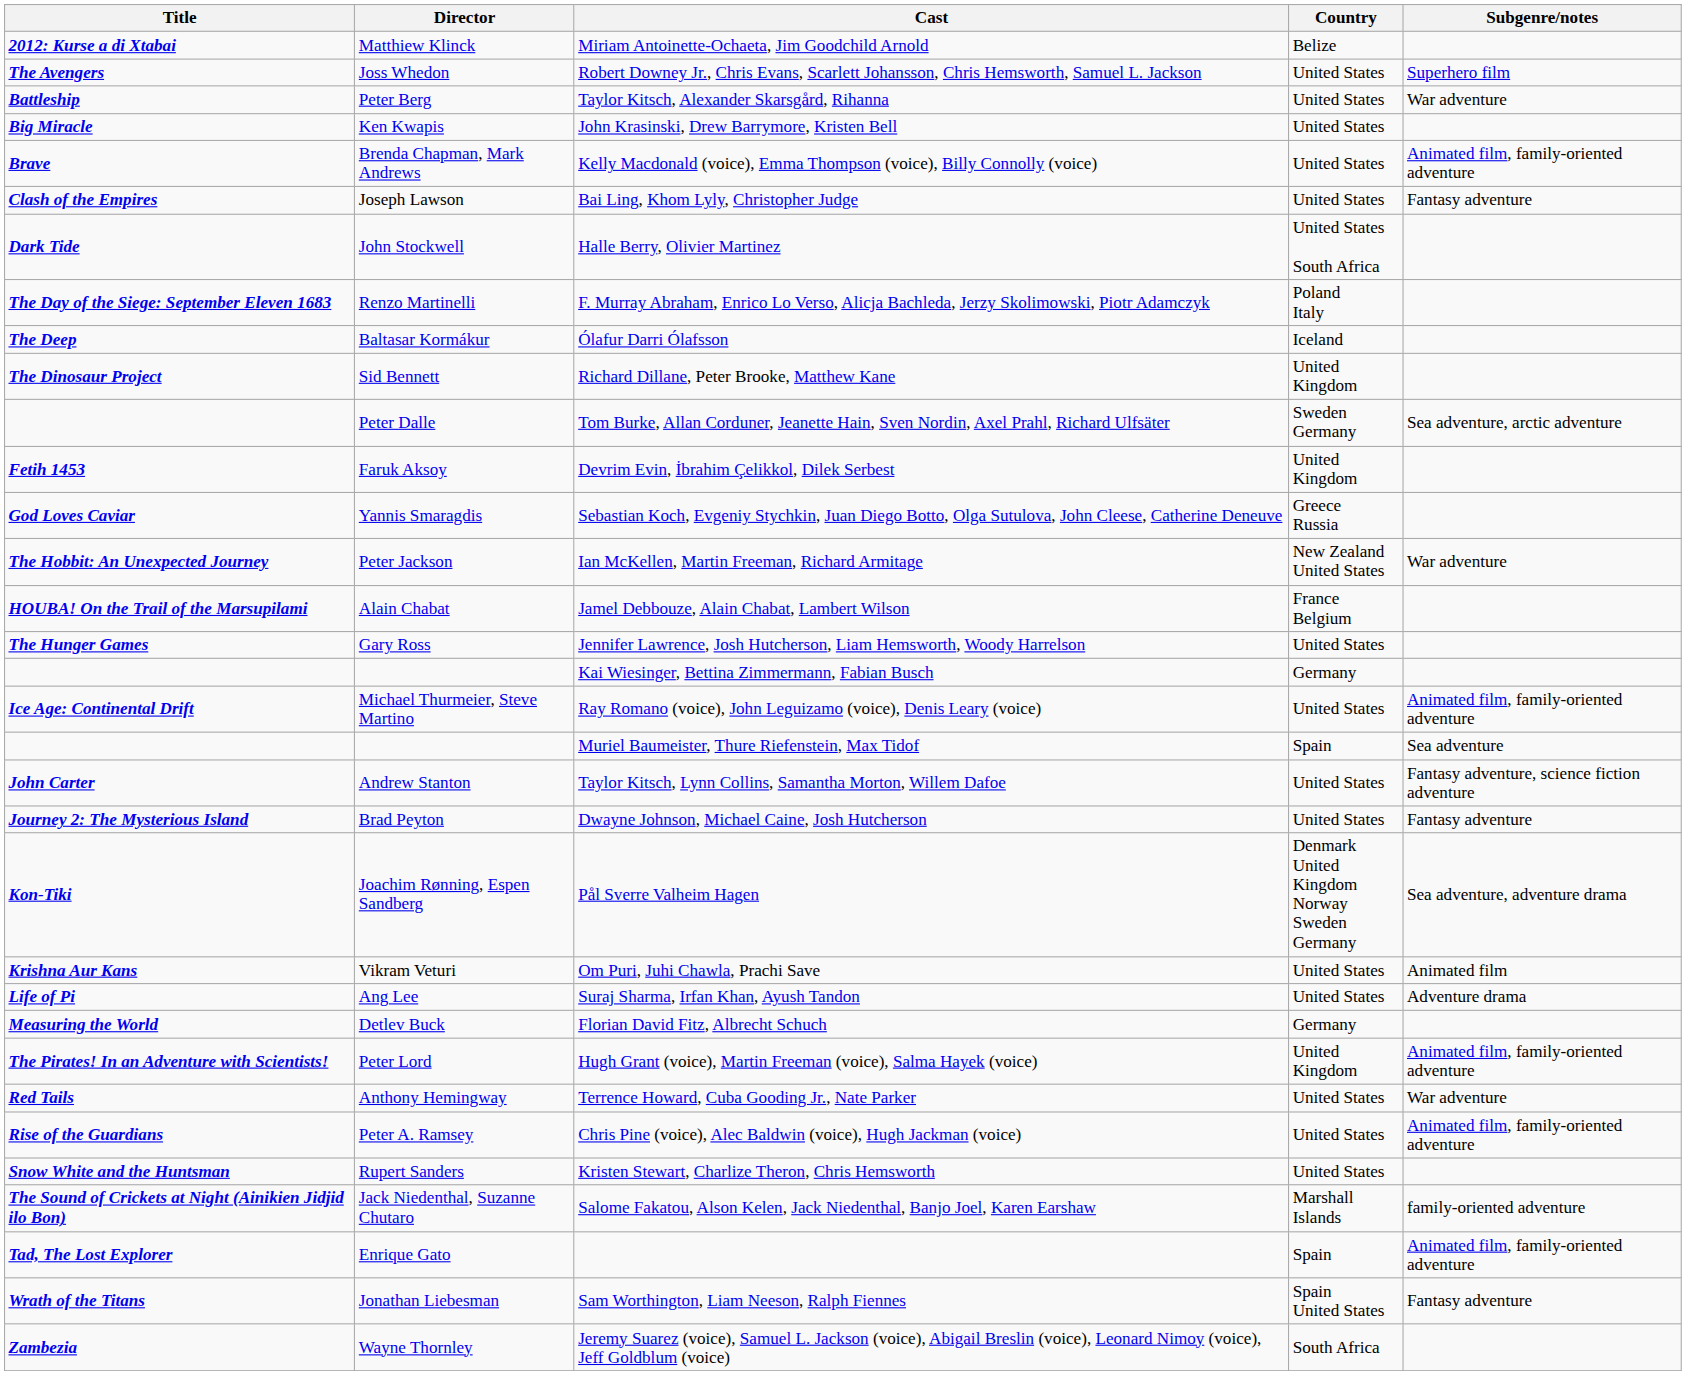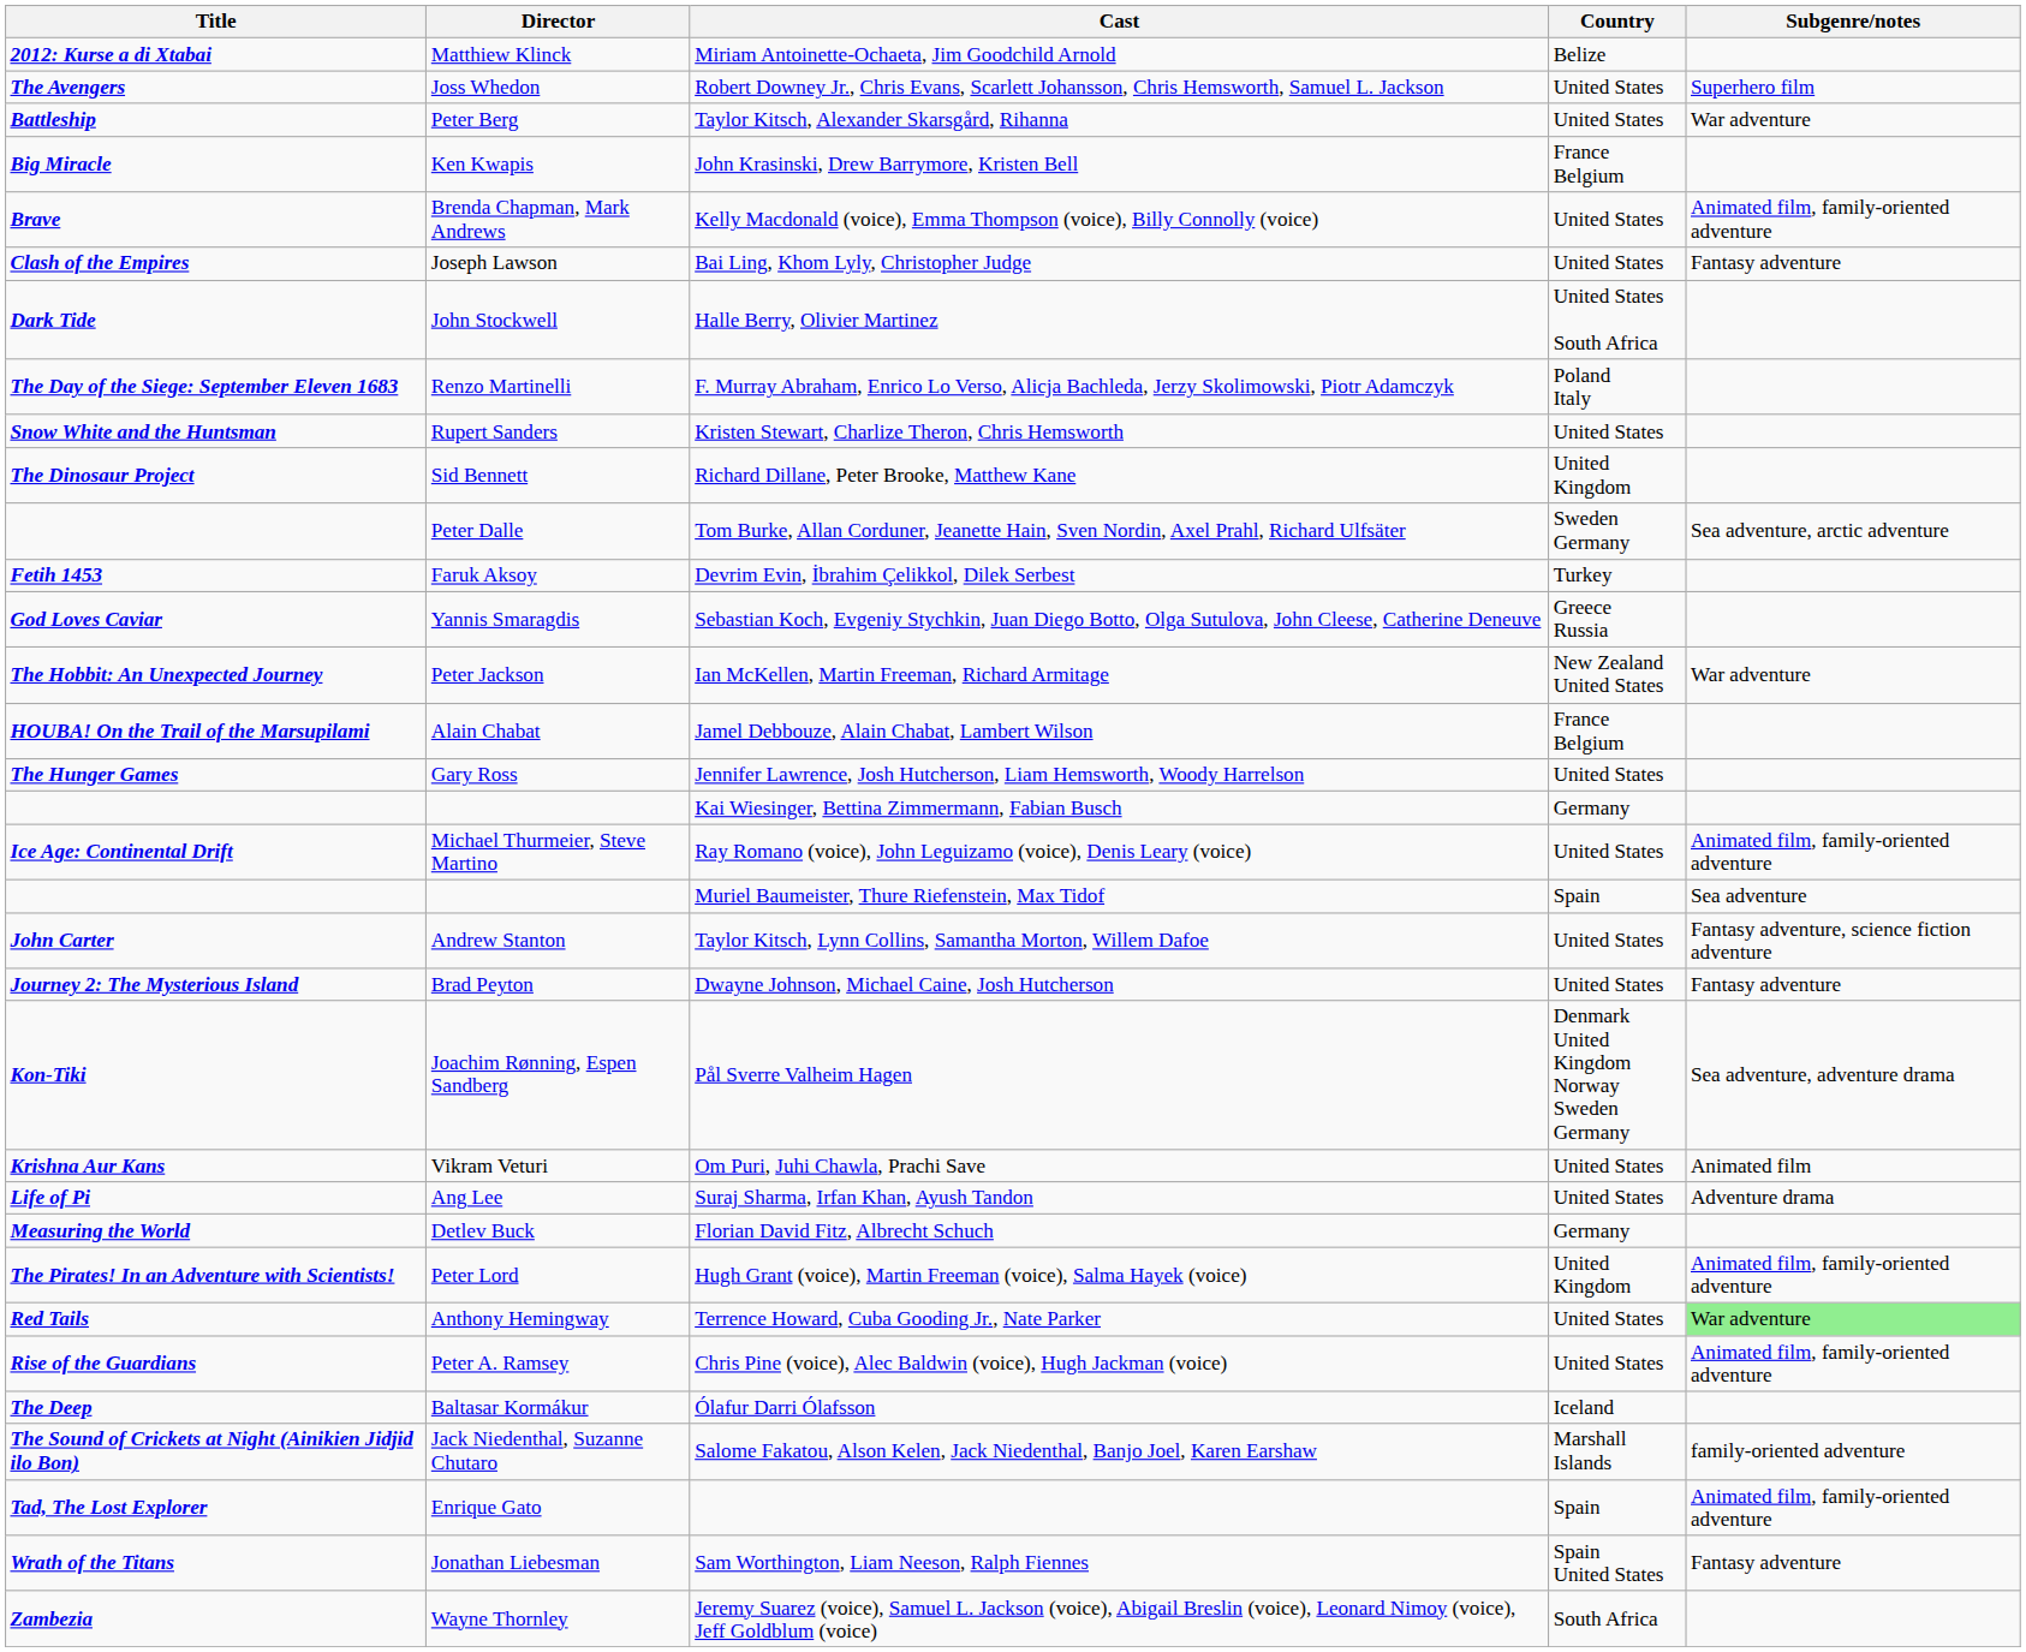 <table class="wikitable">
 <tr>
 <th>Title</th>
 <th>Director</th>
 <th>Cast</th>
 <th>Country</th>
 <th>Subgenre/notes</th>
 </tr>
 <tr>
 <td><strong><em><a href='#'>2012: Kurse a di Xtabai</a></em></strong></td>
 <td><a href='#'>Matthiew Klinck</a></td>
 <td><a href='#'>Miriam Antoinette-Ochaeta</a>, <a href='#'>Jim Goodchild Arnold</a></td>
 <td>Belize</td>
 <td></td>
 </tr>
 <tr>
 <td><strong><em><a href='#'>The Avengers</a></em></strong></td>
 <td><a href='#'>Joss Whedon</a></td>
 <td><a href='#'>Robert Downey Jr.</a>, <a href='#'>Chris Evans</a>, <a href='#'>Scarlett Johansson</a>, <a href='#'>Chris Hemsworth</a>, <a href='#'>Samuel L. Jackson</a></td>
 <td>United States</td>
 <td><a href='#'>Superhero film</a></td>
 </tr>
 <tr>
 <td><strong><em><a href='#'>Battleship</a></em></strong></td>
 <td><a href='#'>Peter Berg</a></td>
 <td><a href='#'>Taylor Kitsch</a>, <a href='#'>Alexander Skarsgård</a>, <a href='#'>Rihanna</a></td>
 <td>United States</td>
 <td>War adventure</td>
 </tr>
 <tr>
 <td><strong><em><a href='#'>Big Miracle</a></em></strong></td>
 <td><a href='#'>Ken Kwapis</a></td>
 <td><a href='#'>John Krasinski</a>, <a href='#'>Drew Barrymore</a>, <a href='#'>Kristen Bell</a></td>
-<td>United States</td>
+<td>France<br>Belgium</td>
 <td></td>
 </tr>
 <tr>
 <td><strong><em><a href='#'>Brave</a></em></strong></td>
 <td><a href='#'>Brenda Chapman</a>, <a href='#'>Mark Andrews</a></td>
 <td><a href='#'>Kelly Macdonald</a> (voice), <a href='#'>Emma Thompson</a> (voice), <a href='#'>Billy Connolly</a> (voice)</td>
 <td>United States</td>
 <td><a href='#'>Animated film</a>, family-oriented adventure</td>
 </tr>
 <tr>
 <td><strong><em><a href='#'>Clash of the Empires</a></em></strong></td>
 <td>Joseph Lawson</td>
 <td><a href='#'>Bai Ling</a>, <a href='#'>Khom Lyly</a>, <a href='#'>Christopher Judge</a></td>
 <td>United States</td>
 <td>Fantasy adventure</td>
 </tr>
 <tr>
 <td><strong><em><a href='#'>Dark Tide</a></em></strong></td>
 <td><a href='#'>John Stockwell</a></td>
 <td><a href='#'>Halle Berry</a>, <a href='#'>Olivier Martinez</a></td>
 <td>United States<br><br>South Africa</td>
 <td></td>
 </tr>
 <tr>
 <td><strong><em><a href='#'>The Day of the Siege: September Eleven 1683</a></em></strong></td>
 <td><a href='#'>Renzo Martinelli</a></td>
 <td><a href='#'>F. Murray Abraham</a>, <a href='#'>Enrico Lo Verso</a>, <a href='#'>Alicja Bachleda</a>, <a href='#'>Jerzy Skolimowski</a>, <a href='#'>Piotr Adamczyk</a></td>
 <td>Poland<br>Italy</td>
 <td></td>
 </tr>
 <tr>
-<td><strong><em><a href='#'>The Deep</a></em></strong></td>
-<td><a href='#'>Baltasar Kormákur</a></td>
-<td><a href='#'>Ólafur Darri Ólafsson</a></td>
-<td>Iceland</td>
+<td><strong><em><a href='#'>Snow White and the Huntsman</a></em></strong></td>
+<td><a href='#'>Rupert Sanders</a></td>
+<td><a href='#'>Kristen Stewart</a>, <a href='#'>Charlize Theron</a>, <a href='#'>Chris Hemsworth</a></td>
+<td>United States</td>
 <td></td>
 </tr>
 <tr>
 <td><strong><em><a href='#'>The Dinosaur Project</a></em></strong></td>
 <td><a href='#'>Sid Bennett</a></td>
 <td><a href='#'>Richard Dillane</a>, Peter Brooke, <a href='#'>Matthew Kane</a></td>
 <td>United Kingdom</td>
 <td></td>
 </tr>
 <tr>
 <td><strong><em></em></strong></td>
 <td><a href='#'>Peter Dalle</a></td>
 <td><a href='#'>Tom Burke</a>, <a href='#'>Allan Corduner</a>, <a href='#'>Jeanette Hain</a>, <a href='#'>Sven Nordin</a>, <a href='#'>Axel Prahl</a>, <a href='#'>Richard Ulfsäter</a></td>
 <td>Sweden<br>Germany</td>
 <td>Sea adventure, arctic adventure</td>
 </tr>
 <tr>
 <td><strong><em><a href='#'>Fetih 1453</a></em></strong></td>
 <td><a href='#'>Faruk Aksoy</a></td>
 <td><a href='#'>Devrim Evin</a>, <a href='#'>İbrahim Çelikkol</a>, <a href='#'>Dilek Serbest</a></td>
-<td>United Kingdom</td>
+<td>Turkey</td>
 <td></td>
 </tr>
 <tr>
 <td><strong><em><a href='#'>God Loves Caviar</a></em></strong></td>
 <td><a href='#'>Yannis Smaragdis</a></td>
 <td><a href='#'>Sebastian Koch</a>, <a href='#'>Evgeniy Stychkin</a>, <a href='#'>Juan Diego Botto</a>, <a href='#'>Olga Sutulova</a>, <a href='#'>John Cleese</a>, <a href='#'>Catherine Deneuve</a></td>
 <td>Greece<br>Russia</td>
 <td></td>
 </tr>
 <tr>
 <td><strong><em><a href='#'>The Hobbit: An Unexpected Journey</a></em></strong></td>
 <td><a href='#'>Peter Jackson</a></td>
 <td><a href='#'>Ian McKellen</a>, <a href='#'>Martin Freeman</a>, <a href='#'>Richard Armitage</a></td>
 <td>New Zealand<br>United States</td>
 <td>War adventure</td>
 </tr>
 <tr>
 <td><strong><em><a href='#'>HOUBA! On the Trail of the Marsupilami</a></em></strong></td>
 <td><a href='#'>Alain Chabat</a></td>
 <td><a href='#'>Jamel Debbouze</a>, <a href='#'>Alain Chabat</a>, <a href='#'>Lambert Wilson</a></td>
 <td>France<br>Belgium</td>
 <td></td>
 </tr>
 <tr>
 <td><strong><em><a href='#'>The Hunger Games</a></em></strong></td>
 <td><a href='#'>Gary Ross</a></td>
 <td><a href='#'>Jennifer Lawrence</a>, <a href='#'>Josh Hutcherson</a>, <a href='#'>Liam Hemsworth</a>, <a href='#'>Woody Harrelson</a></td>
 <td>United States</td>
 <td></td>
 </tr>
 <tr>
 <td><strong><em></em></strong></td>
 <td></td>
 <td><a href='#'>Kai Wiesinger</a>, <a href='#'>Bettina Zimmermann</a>, <a href='#'>Fabian Busch</a></td>
 <td>Germany</td>
 <td></td>
 </tr>
 <tr>
 <td><strong><em><a href='#'>Ice Age: Continental Drift</a></em></strong></td>
 <td><a href='#'>Michael Thurmeier</a>, <a href='#'>Steve Martino</a></td>
 <td><a href='#'>Ray Romano</a> (voice), <a href='#'>John Leguizamo</a> (voice), <a href='#'>Denis Leary</a> (voice)</td>
 <td>United States</td>
 <td><a href='#'>Animated film</a>, family-oriented adventure</td>
 </tr>
 <tr>
 <td><strong><em></em></strong></td>
 <td></td>
 <td><a href='#'>Muriel Baumeister</a>, <a href='#'>Thure Riefenstein</a>, <a href='#'>Max Tidof</a></td>
 <td>Spain</td>
 <td>Sea adventure</td>
 </tr>
 <tr>
 <td><strong><em><a href='#'>John Carter</a></em></strong></td>
 <td><a href='#'>Andrew Stanton</a></td>
 <td><a href='#'>Taylor Kitsch</a>, <a href='#'>Lynn Collins</a>, <a href='#'>Samantha Morton</a>, <a href='#'>Willem Dafoe</a></td>
 <td>United States</td>
 <td>Fantasy adventure, science fiction adventure</td>
 </tr>
 <tr>
 <td><strong><em><a href='#'>Journey 2: The Mysterious Island</a></em></strong></td>
 <td><a href='#'>Brad Peyton</a></td>
 <td><a href='#'>Dwayne Johnson</a>, <a href='#'>Michael Caine</a>, <a href='#'>Josh Hutcherson</a></td>
 <td>United States</td>
 <td>Fantasy adventure</td>
 </tr>
 <tr>
 <td><strong><em><a href='#'>Kon-Tiki</a></em></strong></td>
 <td><a href='#'>Joachim Rønning</a>, <a href='#'>Espen Sandberg</a></td>
 <td><a href='#'>Pål Sverre Valheim Hagen</a></td>
 <td>Denmark<br>United Kingdom<br>Norway<br>Sweden<br>Germany</td>
 <td>Sea adventure, adventure drama</td>
 </tr>
 <tr>
 <td><strong><em><a href='#'>Krishna Aur Kans</a></em></strong></td>
 <td>Vikram Veturi</td>
 <td><a href='#'>Om Puri</a>, <a href='#'>Juhi Chawla</a>, Prachi Save</td>
 <td>United States</td>
 <td>Animated film</td>
 </tr>
 <tr>
 <td><strong><em><a href='#'>Life of Pi</a></em></strong></td>
 <td><a href='#'>Ang Lee</a></td>
 <td><a href='#'>Suraj Sharma</a>, <a href='#'>Irfan Khan</a>, <a href='#'>Ayush Tandon</a></td>
 <td>United States</td>
 <td>Adventure drama</td>
 </tr>
 <tr>
 <td><strong><em><a href='#'>Measuring the World</a></em></strong></td>
 <td><a href='#'>Detlev Buck</a></td>
 <td><a href='#'>Florian David Fitz</a>, <a href='#'>Albrecht Schuch</a></td>
 <td>Germany</td>
 <td></td>
 </tr>
 <tr>
 <td><strong><em><a href='#'>The Pirates! In an Adventure with Scientists!</a></em></strong></td>
 <td><a href='#'>Peter Lord</a></td>
 <td><a href='#'>Hugh Grant</a> (voice), <a href='#'>Martin Freeman</a> (voice), <a href='#'>Salma Hayek</a> (voice)</td>
 <td>United Kingdom</td>
 <td><a href='#'>Animated film</a>, family-oriented adventure</td>
 </tr>
 <tr>
 <td><strong><em><a href='#'>Red Tails</a></em></strong></td>
 <td><a href='#'>Anthony Hemingway</a></td>
 <td><a href='#'>Terrence Howard</a>, <a href='#'>Cuba Gooding Jr.</a>, <a href='#'>Nate Parker</a></td>
 <td>United States</td>
-<td>War adventure</td>
+<td style="background: lightgreen;">War adventure</td>
 </tr>
 <tr>
 <td><strong><em><a href='#'>Rise of the Guardians</a></em></strong></td>
 <td><a href='#'>Peter A. Ramsey</a></td>
 <td><a href='#'>Chris Pine</a> (voice), <a href='#'>Alec Baldwin</a> (voice), <a href='#'>Hugh Jackman</a> (voice)</td>
 <td>United States</td>
 <td><a href='#'>Animated film</a>, family-oriented adventure</td>
 </tr>
 <tr>
-<td><strong><em><a href='#'>Snow White and the Huntsman</a></em></strong></td>
-<td><a href='#'>Rupert Sanders</a></td>
-<td><a href='#'>Kristen Stewart</a>, <a href='#'>Charlize Theron</a>, <a href='#'>Chris Hemsworth</a></td>
-<td>United States</td>
+<td><strong><em><a href='#'>The Deep</a></em></strong></td>
+<td><a href='#'>Baltasar Kormákur</a></td>
+<td><a href='#'>Ólafur Darri Ólafsson</a></td>
+<td>Iceland</td>
 <td></td>
 </tr>
 <tr>
 <td><strong><em><a href='#'>The Sound of Crickets at Night (Ainikien Jidjid ilo Bon)</a></em></strong></td>
 <td><a href='#'>Jack Niedenthal</a>, <a href='#'>Suzanne Chutaro</a></td>
 <td><a href='#'>Salome Fakatou</a>, <a href='#'>Alson Kelen</a>, <a href='#'>Jack Niedenthal</a>, <a href='#'>Banjo Joel</a>, <a href='#'>Karen Earshaw</a></td>
 <td>Marshall Islands</td>
 <td>family-oriented adventure</td>
 </tr>
 <tr>
 <td><strong><em><a href='#'>Tad, The Lost Explorer</a></em></strong></td>
 <td><a href='#'>Enrique Gato</a></td>
 <td></td>
 <td>Spain</td>
 <td><a href='#'>Animated film</a>, family-oriented adventure</td>
 </tr>
 <tr>
 <td><strong><em><a href='#'>Wrath of the Titans</a></em></strong></td>
 <td><a href='#'>Jonathan Liebesman</a></td>
 <td><a href='#'>Sam Worthington</a>, <a href='#'>Liam Neeson</a>, <a href='#'>Ralph Fiennes</a></td>
 <td>Spain<br>United States</td>
 <td>Fantasy adventure</td>
 </tr>
 <tr>
 <td><strong><em><a href='#'>Zambezia</a></em></strong></td>
 <td><a href='#'>Wayne Thornley</a></td>
 <td><a href='#'>Jeremy Suarez</a> (voice), <a href='#'>Samuel L. Jackson</a> (voice), <a href='#'>Abigail Breslin</a> (voice), <a href='#'>Leonard Nimoy</a> (voice), <a href='#'>Jeff Goldblum</a> (voice)</td>
 <td>South Africa</td>
 <td></td>
 </tr>
 <tr>
 </tr>
 </table>
